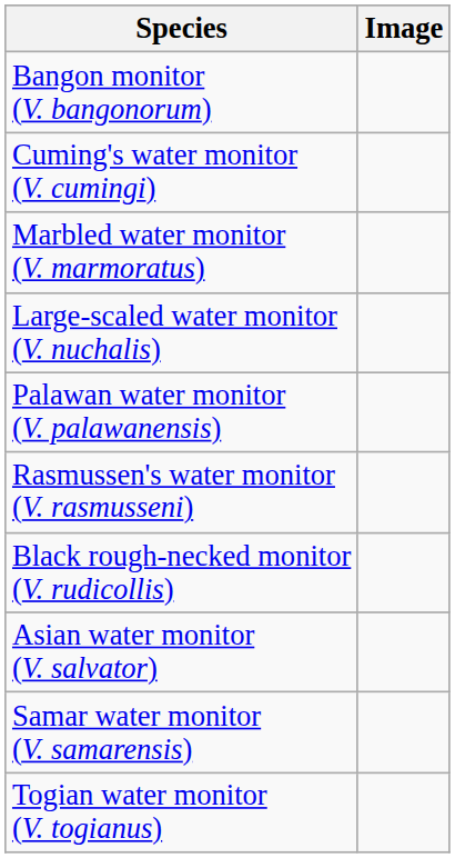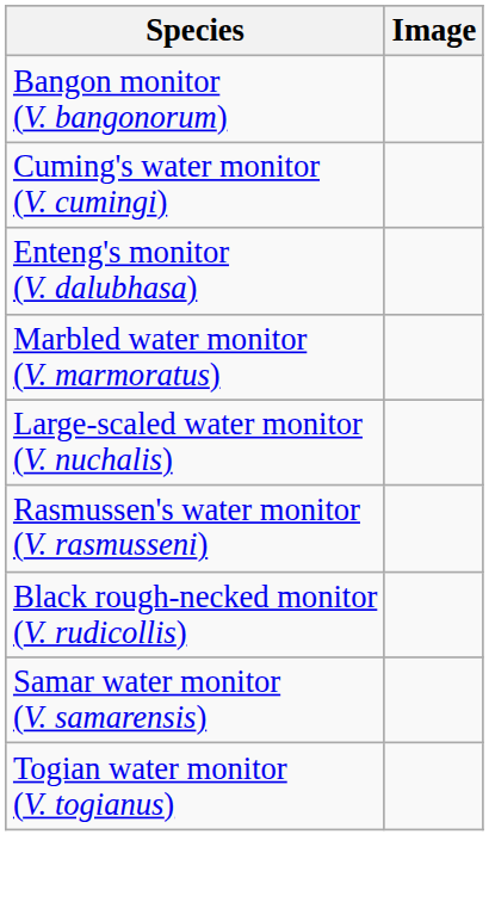 <table class="wikitable">
 <tr>
 <th>Species</th>
 <th>Image</th>
 </tr>
 <tr>
 <td><a href='#'>Bangon monitor</a><br><a href='#'>(<em>V. bangonorum</em>)</a></td>
 <td></td>
 </tr>
 <tr>
 <td><a href='#'>Cuming's water monitor</a><br><a href='#'>(<em>V. cumingi</em>)</a></td>
 <td></td>
 </tr>
 <tr>
+<td><a href='#'>Enteng's monitor</a><br><a href='#'>(<em>V. dalubhasa</em>)</a></td>
+<td></td>
+</tr>
+<tr>
 <td><a href='#'>Marbled water monitor</a><br><a href='#'>(<em>V. marmoratus</em>)</a></td>
 <td></td>
 </tr>
 <tr>
 <td><a href='#'>Large-scaled water monitor</a><br><a href='#'>(<em>V. nuchalis</em>)</a></td>
-<td></td>
-</tr>
-<tr>
-<td><a href='#'>Palawan water monitor</a><br><a href='#'>(<em>V. palawanensis</em>)</a></td>
 <td></td>
 </tr>
 <tr>
 <td><a href='#'>Rasmussen's water monitor</a><br><a href='#'>(<em>V. rasmusseni</em>)</a></td>
 <td></td>
 </tr>
 <tr>
 <td><a href='#'>Black rough-necked monitor</a><br><a href='#'>(<em>V. rudicollis</em>)</a></td>
 <td></td>
 </tr>
 <tr>
-<td><a href='#'>Asian water monitor</a><br><a href='#'>(<em>V. salvator</em>)</a></td>
-<td></td>
-</tr>
-<tr>
 <td><a href='#'>Samar water monitor</a><br><a href='#'>(<em>V. samarensis</em>)</a></td>
 <td></td>
 </tr>
 <tr>
 <td><a href='#'>Togian water monitor</a><br><a href='#'>(<em>V. togianus</em>)</a></td>
 <td></td>
 </tr>
 </table>
